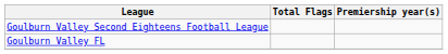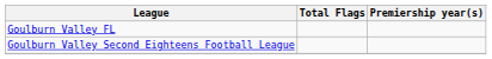 <table class="wikitable">
 <tr>
 <th>League</th>
 <th>Total Flags</th>
 <th>Premiership year(s)</th>
 </tr>
 <tr>
-<td><a href='#'>Goulburn Valley Second Eighteens Football League</a></td>
+<td><a href='#'>Goulburn Valley FL</a></td>
 <td></td>
 <td></td>
 </tr>
 <tr>
-<td><a href='#'>Goulburn Valley FL</a></td>
+<td><a href='#'>Goulburn Valley Second Eighteens Football League</a></td>
 <td></td>
 <td></td>
 </tr>
 <tr>
 </tr>
 </table>
